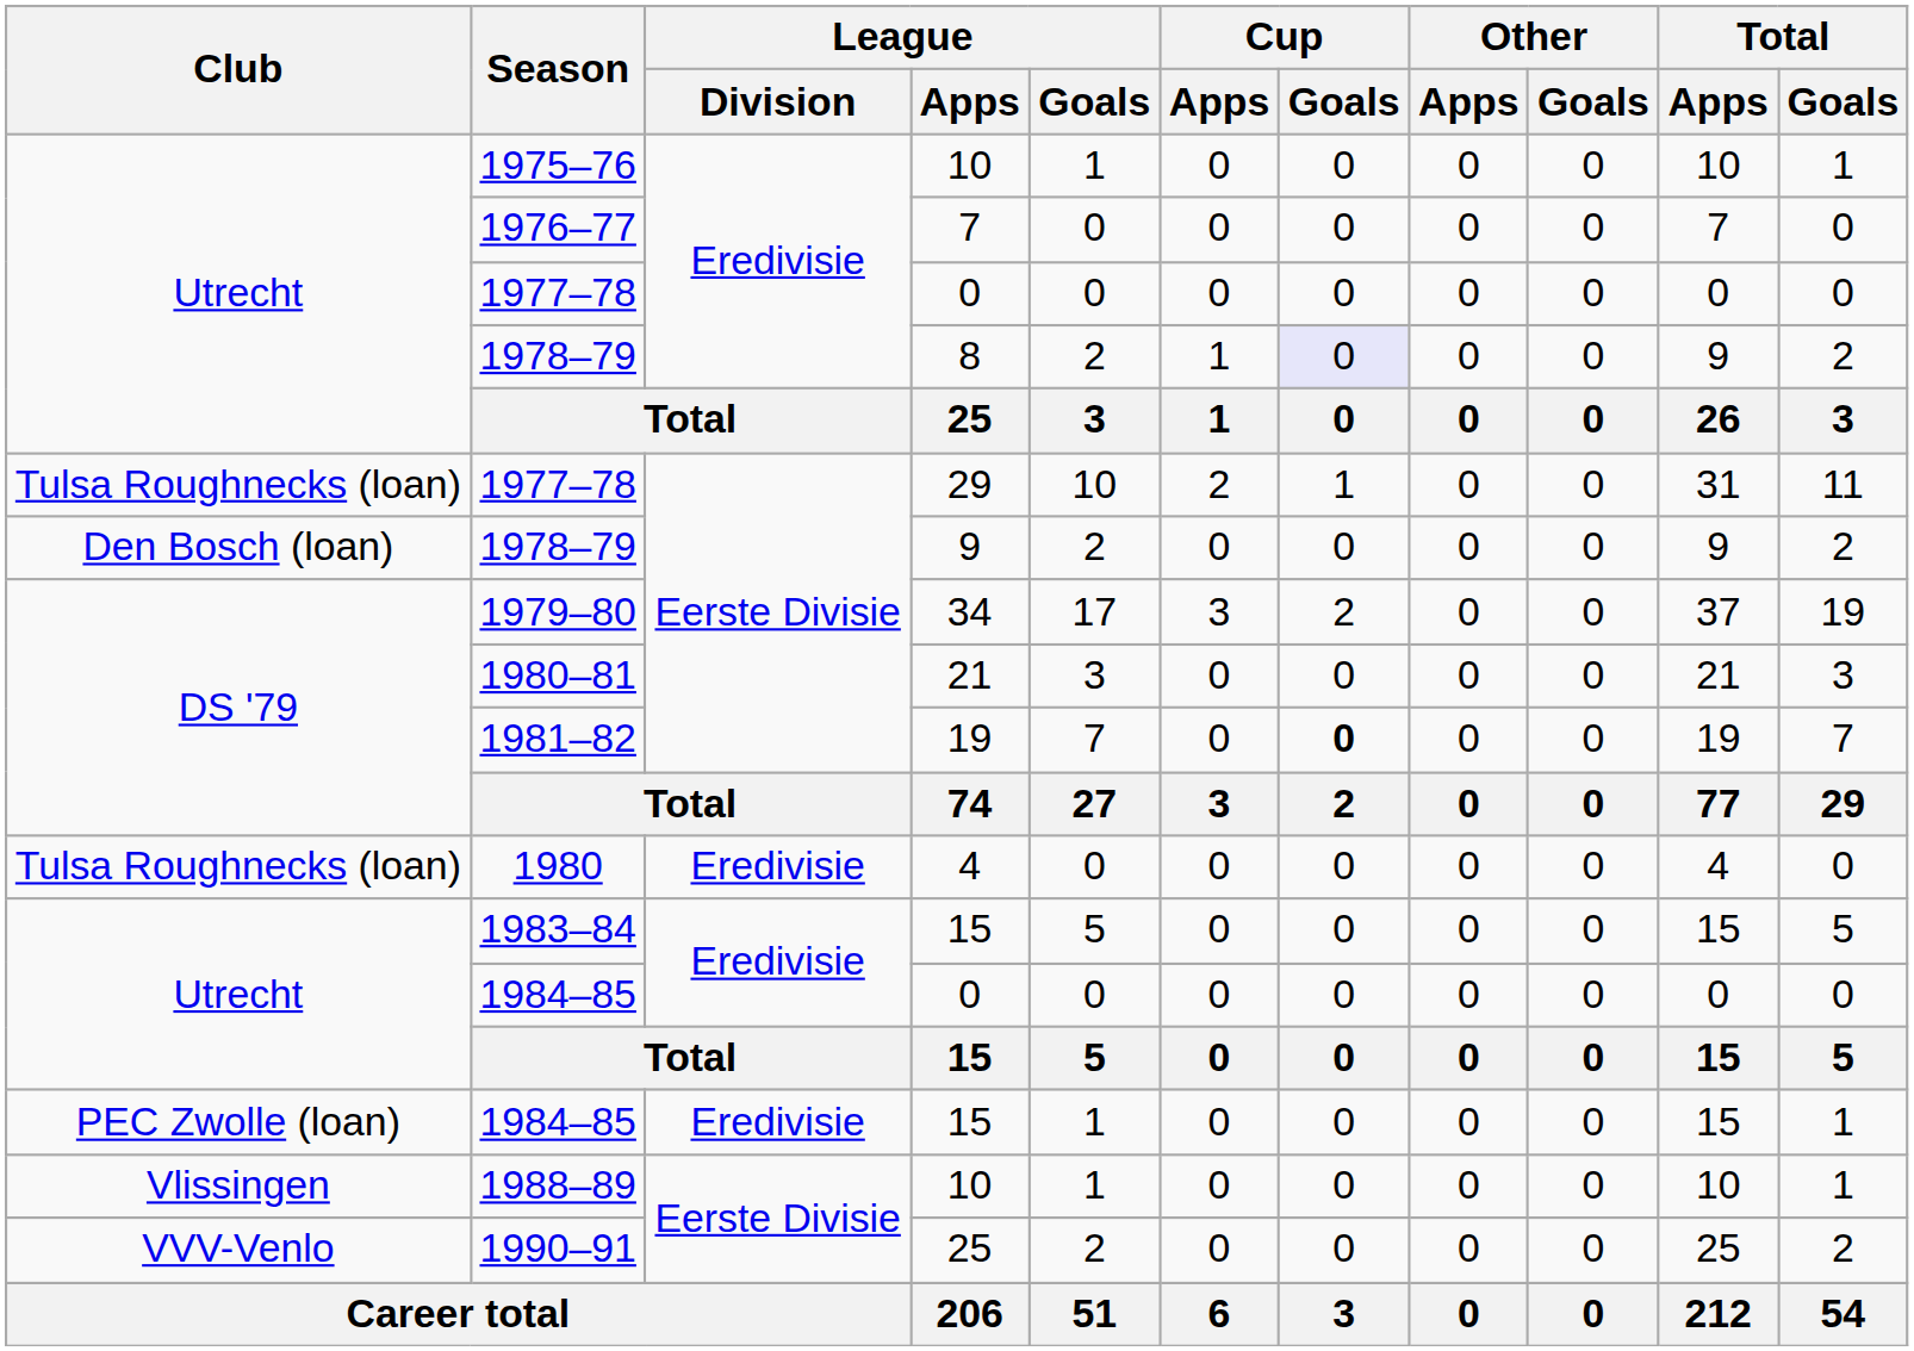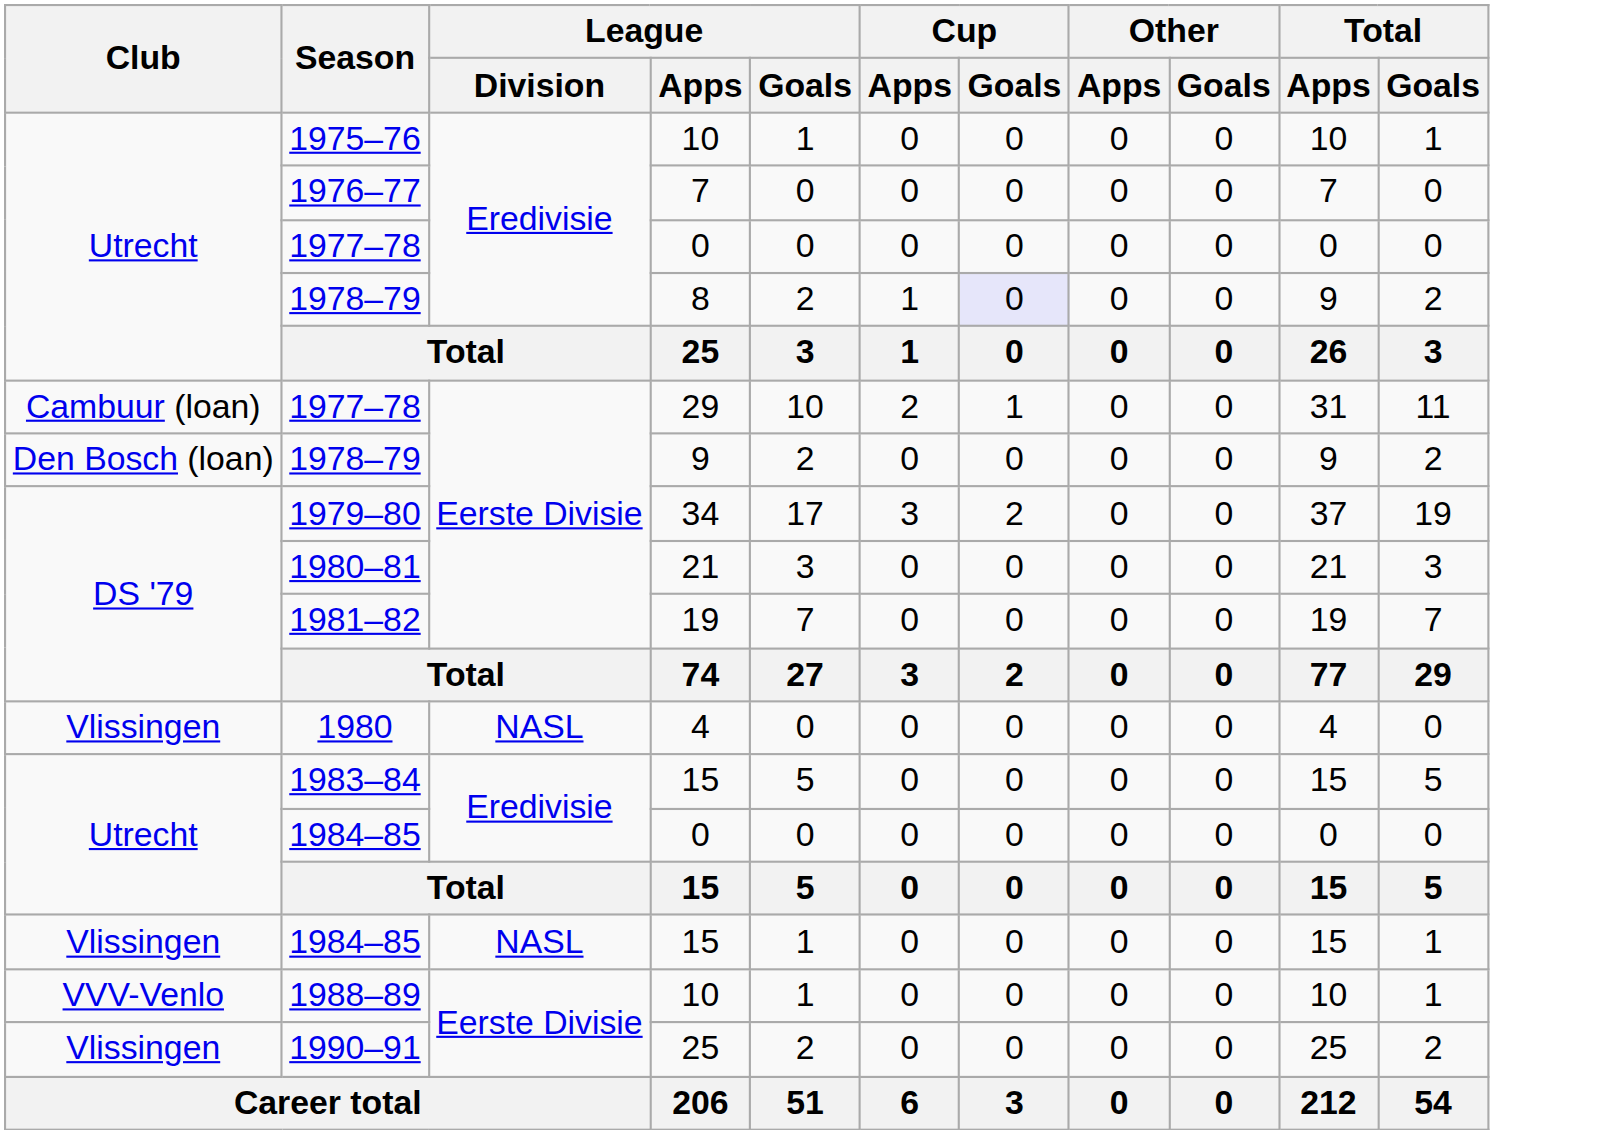 <table class="wikitable" style="text-align: center">
 <tr>
 <th rowspan="2">Club</th>
 <th rowspan="2">Season</th>
 <th colspan="3">League</th>
 <th colspan="2">Cup</th>
 <th colspan="2">Other</th>
 <th colspan="2">Total</th>
 </tr>
 <tr>
 <th>Division</th>
 <th>Apps</th>
 <th>Goals</th>
 <th>Apps</th>
 <th>Goals</th>
 <th>Apps</th>
 <th>Goals</th>
 <th>Apps</th>
 <th>Goals</th>
 </tr>
 <tr>
 <td rowspan="5"><a href='#'>Utrecht</a></td>
 <td><a href='#'>1975–76</a></td>
 <td rowspan="4"><a href='#'>Eredivisie</a></td>
 <td>10</td>
 <td>1</td>
 <td>0</td>
 <td>0</td>
 <td>0</td>
 <td>0</td>
 <td>10</td>
 <td>1</td>
 </tr>
 <tr>
 <td><a href='#'>1976–77</a></td>
 <td>7</td>
 <td>0</td>
 <td>0</td>
 <td>0</td>
 <td>0</td>
 <td>0</td>
 <td>7</td>
 <td>0</td>
 </tr>
 <tr>
 <td><a href='#'>1977–78</a></td>
 <td>0</td>
 <td>0</td>
 <td>0</td>
 <td>0</td>
 <td>0</td>
 <td>0</td>
 <td>0</td>
 <td>0</td>
 </tr>
 <tr>
 <td><a href='#'>1978–79</a></td>
 <td>8</td>
 <td>2</td>
 <td>1</td>
 <td style="background: lavender;">0</td>
 <td>0</td>
 <td>0</td>
 <td>9</td>
 <td>2</td>
 </tr>
 <tr>
 <th colspan="2"><strong>Total</strong></th>
 <th>25</th>
 <th>3</th>
 <th>1</th>
 <th>0</th>
 <th>0</th>
 <th>0</th>
 <th>26</th>
 <th>3</th>
 </tr>
 <tr>
-<td><a href='#'>Tulsa Roughnecks</a> (loan)</td>
+<td><a href='#'>Cambuur</a> (loan)</td>
 <td><a href='#'>1977–78</a></td>
 <td rowspan="5"><a href='#'>Eerste Divisie</a></td>
 <td>29</td>
 <td>10</td>
 <td>2</td>
 <td>1</td>
 <td>0</td>
 <td>0</td>
 <td>31</td>
 <td>11</td>
 </tr>
 <tr>
 <td><a href='#'>Den Bosch</a> (loan)</td>
 <td><a href='#'>1978–79</a></td>
 <td>9</td>
 <td>2</td>
 <td>0</td>
 <td>0</td>
 <td>0</td>
 <td>0</td>
 <td>9</td>
 <td>2</td>
 </tr>
 <tr>
 <td rowspan="4"><a href='#'>DS '79</a></td>
 <td><a href='#'>1979–80</a></td>
 <td>34</td>
 <td>17</td>
 <td>3</td>
 <td>2</td>
 <td>0</td>
 <td>0</td>
 <td>37</td>
 <td>19</td>
 </tr>
 <tr>
 <td><a href='#'>1980–81</a></td>
 <td>21</td>
 <td>3</td>
 <td>0</td>
 <td>0</td>
 <td>0</td>
 <td>0</td>
 <td>21</td>
 <td>3</td>
 </tr>
 <tr>
 <td><a href='#'>1981–82</a></td>
 <td>19</td>
 <td>7</td>
 <td>0</td>
-<td><strong>0</strong></td>
+<td>0</td>
 <td>0</td>
 <td>0</td>
 <td>19</td>
 <td>7</td>
 </tr>
 <tr>
 <th colspan="2"><strong>Total</strong></th>
 <th>74</th>
 <th>27</th>
 <th>3</th>
 <th>2</th>
 <th>0</th>
 <th>0</th>
 <th>77</th>
 <th>29</th>
 </tr>
 <tr>
-<td><a href='#'>Tulsa Roughnecks</a> (loan)</td>
+<td><a href='#'>Vlissingen</a></td>
 <td><a href='#'>1980</a></td>
-<td><a href='#'>Eredivisie</a></td>
+<td><a href='#'>NASL</a></td>
 <td>4</td>
 <td>0</td>
 <td>0</td>
 <td>0</td>
 <td>0</td>
 <td>0</td>
 <td>4</td>
 <td>0</td>
 </tr>
 <tr>
 <td rowspan="3"><a href='#'>Utrecht</a></td>
 <td><a href='#'>1983–84</a></td>
 <td rowspan="2"><a href='#'>Eredivisie</a></td>
 <td>15</td>
 <td>5</td>
 <td>0</td>
 <td>0</td>
 <td>0</td>
 <td>0</td>
 <td>15</td>
 <td>5</td>
 </tr>
 <tr>
 <td><a href='#'>1984–85</a></td>
 <td>0</td>
 <td>0</td>
 <td>0</td>
 <td>0</td>
 <td>0</td>
 <td>0</td>
 <td>0</td>
 <td>0</td>
 </tr>
 <tr>
 <th colspan="2"><strong>Total</strong></th>
 <th>15</th>
 <th>5</th>
 <th>0</th>
 <th>0</th>
 <th>0</th>
 <th>0</th>
 <th>15</th>
 <th>5</th>
 </tr>
 <tr>
-<td><a href='#'>PEC Zwolle</a> (loan)</td>
+<td><a href='#'>Vlissingen</a></td>
 <td><a href='#'>1984–85</a></td>
-<td><a href='#'>Eredivisie</a></td>
+<td><a href='#'>NASL</a></td>
 <td>15</td>
 <td>1</td>
 <td>0</td>
 <td>0</td>
 <td>0</td>
 <td>0</td>
 <td>15</td>
 <td>1</td>
 </tr>
 <tr>
-<td><a href='#'>Vlissingen</a></td>
+<td><a href='#'>VVV-Venlo</a></td>
 <td><a href='#'>1988–89</a></td>
 <td rowspan="2"><a href='#'>Eerste Divisie</a></td>
 <td>10</td>
 <td>1</td>
 <td>0</td>
 <td>0</td>
 <td>0</td>
 <td>0</td>
 <td>10</td>
 <td>1</td>
 </tr>
 <tr>
-<td><a href='#'>VVV-Venlo</a></td>
+<td><a href='#'>Vlissingen</a></td>
 <td><a href='#'>1990–91</a></td>
 <td>25</td>
 <td>2</td>
 <td>0</td>
 <td>0</td>
 <td>0</td>
 <td>0</td>
 <td>25</td>
 <td>2</td>
 </tr>
 <tr>
 <th colspan="3"><strong>Career total</strong></th>
 <th>206</th>
 <th>51</th>
 <th>6</th>
 <th>3</th>
 <th>0</th>
 <th>0</th>
 <th>212</th>
 <th>54</th>
 </tr>
 </table>
